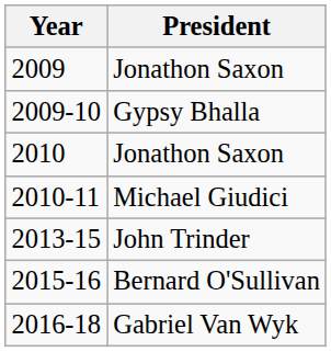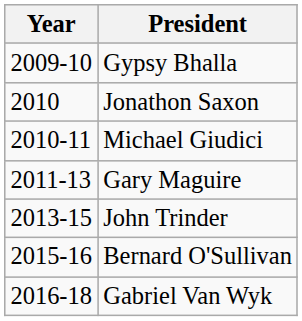 <table class="wikitable">
 <tr>
 <th>Year</th>
 <th>President</th>
-</tr>
-<tr>
-<td>2009</td>
-<td>Jonathon Saxon</td>
 </tr>
 <tr>
 <td>2009-10</td>
 <td>Gypsy Bhalla</td>
 </tr>
 <tr>
 <td>2010</td>
 <td>Jonathon Saxon</td>
 </tr>
 <tr>
 <td>2010-11</td>
 <td>Michael Giudici</td>
 </tr>
 <tr>
+<td>2011-13</td>
+<td>Gary Maguire</td>
+</tr>
+<tr>
 <td>2013-15</td>
 <td>John Trinder</td>
 </tr>
 <tr>
 <td>2015-16</td>
 <td>Bernard O'Sullivan</td>
 </tr>
 <tr>
 <td>2016-18</td>
 <td>Gabriel Van Wyk</td>
 </tr>
 </table>
